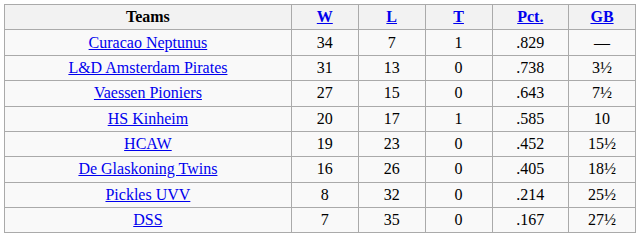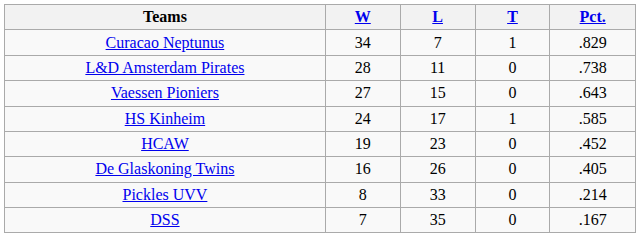 <table class="wikitable" width="50%" style="text-align:center;">
 <tr>
 <th width="30%">Teams</th>
 <th width="7%"><a href='#'>W</a></th>
 <th width="7%"><a href='#'>L</a></th>
 <th width="7%"><a href='#'>T</a></th>
 <th width="8%"><a href='#'>Pct.</a></th>
-<th width="7%"><a href='#'>GB</a></th>
 </tr>
 <tr>
 <td><a href='#'>Curacao Neptunus</a></td>
 <td>34</td>
 <td>7</td>
 <td>1</td>
 <td>.829</td>
-<td>—</td>
 </tr>
 <tr>
 <td><a href='#'>L&D Amsterdam Pirates</a></td>
-<td>31</td>
-<td>13</td>
+<td>28</td>
+<td>11</td>
 <td>0</td>
 <td>.738</td>
-<td>3½</td>
 </tr>
 <tr>
 <td><a href='#'>Vaessen Pioniers</a></td>
 <td>27</td>
 <td>15</td>
 <td>0</td>
 <td>.643</td>
-<td>7½</td>
 </tr>
 <tr>
 <td><a href='#'>HS Kinheim</a></td>
-<td>20</td>
+<td>24</td>
 <td>17</td>
 <td>1</td>
 <td>.585</td>
-<td>10</td>
 </tr>
 <tr>
 <td><a href='#'>HCAW</a></td>
 <td>19</td>
 <td>23</td>
 <td>0</td>
 <td>.452</td>
-<td>15½</td>
 </tr>
 <tr>
 <td><a href='#'>De Glaskoning Twins</a></td>
 <td>16</td>
 <td>26</td>
 <td>0</td>
 <td>.405</td>
-<td>18½</td>
 </tr>
 <tr>
 <td><a href='#'>Pickles UVV</a></td>
 <td>8</td>
-<td>32</td>
+<td>33</td>
 <td>0</td>
 <td>.214</td>
-<td>25½</td>
 </tr>
 <tr>
 <td><a href='#'>DSS</a></td>
 <td>7</td>
 <td>35</td>
 <td>0</td>
 <td>.167</td>
-<td>27½</td>
 </tr>
 </table>
